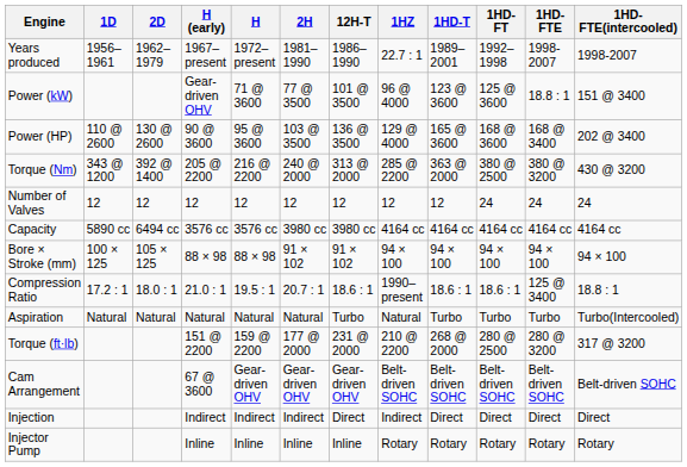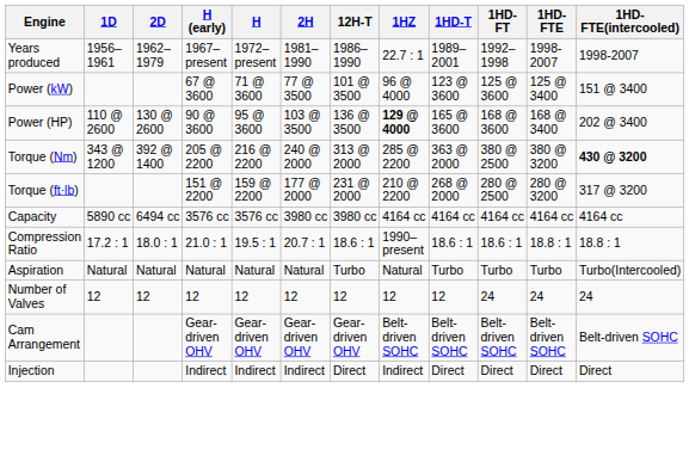 <table class="wikitable">
 <tr>
 <th>Engine</th>
 <th><a href='#'>1D</a></th>
 <th><a href='#'>2D</a></th>
 <th><a href='#'>H</a> (early)</th>
 <th><a href='#'>H</a></th>
 <th><a href='#'>2H</a></th>
 <th>12H-T</th>
 <th><a href='#'>1HZ</a></th>
 <th><a href='#'>1HD-T</a></th>
 <th>1HD-FT</th>
 <th>1HD-FTE</th>
 <th>1HD-FTE(intercooled)</th>
 </tr>
 <tr>
 <td>Years produced</td>
 <td>1956–1961</td>
 <td>1962–1979</td>
 <td>1967–present</td>
 <td>1972–present</td>
 <td>1981–1990</td>
 <td>1986–1990</td>
 <td>22.7 : 1</td>
 <td>1989–2001</td>
 <td>1992–1998</td>
 <td>1998-2007</td>
 <td>1998-2007</td>
 </tr>
 <tr>
 <td>Power (<a href='#'>kW</a>)</td>
 <td></td>
 <td></td>
-<td>Gear-driven <a href='#'>OHV</a></td>
+<td>67 @ 3600</td>
 <td>71 @ 3600</td>
 <td>77 @ 3500</td>
 <td>101 @ 3500</td>
 <td>96 @ 4000</td>
 <td>123 @ 3600</td>
 <td>125 @ 3600</td>
-<td>18.8 : 1</td>
+<td>125 @ 3400</td>
 <td>151 @ 3400</td>
 </tr>
 <tr>
 <td>Power (HP)</td>
 <td>110 @ 2600</td>
 <td>130 @ 2600</td>
 <td>90 @ 3600</td>
 <td>95 @ 3600</td>
 <td>103 @ 3500</td>
 <td>136 @ 3500</td>
-<td>129 @ 4000</td>
+<td><strong>129 @ 4000</strong></td>
 <td>165 @ 3600</td>
 <td>168 @ 3600</td>
 <td>168 @ 3400</td>
 <td>202 @ 3400</td>
 </tr>
 <tr>
 <td>Torque (<a href='#'>Nm</a>)</td>
 <td>343 @ 1200</td>
 <td>392 @ 1400</td>
 <td>205 @ 2200</td>
 <td>216 @ 2200</td>
 <td>240 @ 2000</td>
 <td>313 @ 2000</td>
 <td>285 @ 2200</td>
 <td>363 @ 2000</td>
 <td>380 @ 2500</td>
 <td>380 @ 3200</td>
-<td>430 @ 3200</td>
+<td><strong>430 @ 3200</strong></td>
 </tr>
 <tr>
-<td>Number of Valves</td>
-<td>12</td>
-<td>12</td>
-<td>12</td>
-<td>12</td>
-<td>12</td>
-<td>12</td>
-<td>12</td>
-<td>12</td>
-<td>24</td>
-<td>24</td>
-<td>24</td>
+<td>Torque (<a href='#'>ft·lb</a>)</td>
+<td></td>
+<td></td>
+<td>151 @ 2200</td>
+<td>159 @ 2200</td>
+<td>177 @ 2000</td>
+<td>231 @ 2000</td>
+<td>210 @ 2200</td>
+<td>268 @ 2000</td>
+<td>280 @ 2500</td>
+<td>280 @ 3200</td>
+<td>317 @ 3200</td>
 </tr>
 <tr>
 <td>Capacity</td>
 <td>5890 cc</td>
 <td>6494 cc</td>
 <td>3576 cc</td>
 <td>3576 cc</td>
 <td>3980 cc</td>
 <td>3980 cc</td>
 <td>4164 cc</td>
 <td>4164 cc</td>
 <td>4164 cc</td>
 <td>4164 cc</td>
 <td>4164 cc</td>
 </tr>
 <tr>
-<td>Bore × Stroke (mm)</td>
-<td>100 × 125</td>
-<td>105 × 125</td>
-<td>88 × 98</td>
-<td>88 × 98</td>
-<td>91 × 102</td>
-<td>91 × 102</td>
-<td>94 × 100</td>
-<td>94 × 100</td>
-<td>94 × 100</td>
-<td>94 × 100</td>
-<td>94 × 100</td>
-</tr>
-<tr>
 <td>Compression Ratio</td>
 <td>17.2 : 1</td>
 <td>18.0 : 1</td>
 <td>21.0 : 1</td>
 <td>19.5 : 1</td>
 <td>20.7 : 1</td>
 <td>18.6 : 1</td>
 <td>1990–present</td>
 <td>18.6 : 1</td>
 <td>18.6 : 1</td>
-<td>125 @ 3400</td>
+<td>18.8 : 1</td>
 <td>18.8 : 1</td>
 </tr>
 <tr>
 <td>Aspiration</td>
 <td>Natural</td>
 <td>Natural</td>
 <td>Natural</td>
 <td>Natural</td>
 <td>Natural</td>
 <td>Turbo</td>
 <td>Natural</td>
 <td>Turbo</td>
 <td>Turbo</td>
 <td>Turbo</td>
 <td>Turbo(Intercooled)</td>
 </tr>
 <tr>
-<td>Torque (<a href='#'>ft·lb</a>)</td>
-<td></td>
-<td></td>
-<td>151 @ 2200</td>
-<td>159 @ 2200</td>
-<td>177 @ 2000</td>
-<td>231 @ 2000</td>
-<td>210 @ 2200</td>
-<td>268 @ 2000</td>
-<td>280 @ 2500</td>
-<td>280 @ 3200</td>
-<td>317 @ 3200</td>
+<td>Number of Valves</td>
+<td>12</td>
+<td>12</td>
+<td>12</td>
+<td>12</td>
+<td>12</td>
+<td>12</td>
+<td>12</td>
+<td>12</td>
+<td>24</td>
+<td>24</td>
+<td>24</td>
 </tr>
 <tr>
 <td>Cam Arrangement</td>
 <td></td>
 <td></td>
-<td>67 @ 3600</td>
+<td>Gear-driven <a href='#'>OHV</a></td>
 <td>Gear-driven <a href='#'>OHV</a></td>
 <td>Gear-driven <a href='#'>OHV</a></td>
 <td>Gear-driven <a href='#'>OHV</a></td>
 <td>Belt-driven <a href='#'>SOHC</a></td>
 <td>Belt-driven <a href='#'>SOHC</a></td>
 <td>Belt-driven <a href='#'>SOHC</a></td>
 <td>Belt-driven <a href='#'>SOHC</a></td>
 <td>Belt-driven <a href='#'>SOHC</a></td>
 </tr>
 <tr>
 <td>Injection</td>
 <td></td>
 <td></td>
 <td>Indirect</td>
 <td>Indirect</td>
 <td>Indirect</td>
 <td>Direct</td>
 <td>Indirect</td>
 <td>Direct</td>
 <td>Direct</td>
 <td>Direct</td>
 <td>Direct</td>
 </tr>
-<tr>
-<td>Injector Pump</td>
-<td></td>
-<td></td>
-<td>Inline</td>
-<td>Inline</td>
-<td>Inline</td>
-<td>Inline</td>
-<td>Rotary</td>
-<td>Rotary</td>
-<td>Rotary</td>
-<td>Rotary</td>
-<td>Rotary</td>
-</tr>
 </table>
